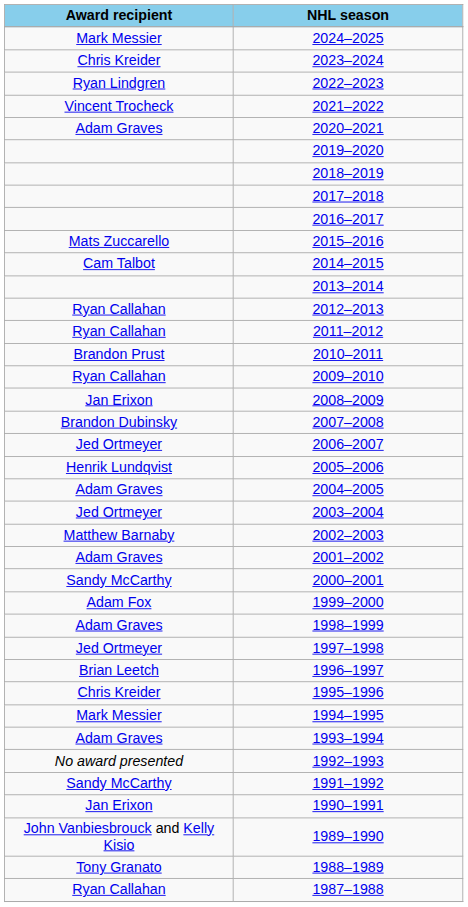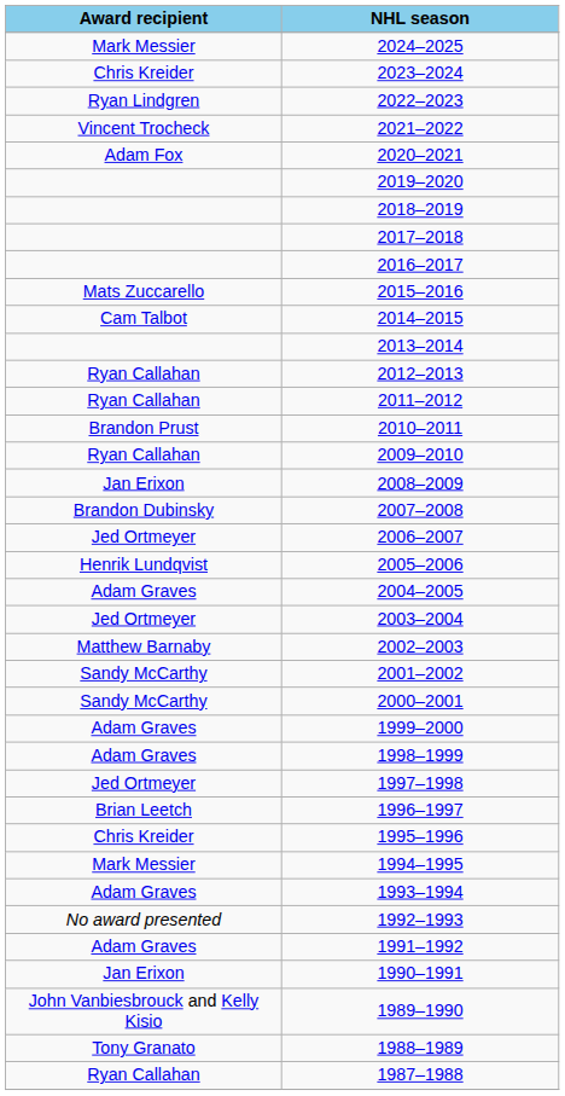 <table class="wikitable sortable" style="text-align:center; font-size:100%;">
 <tr>
 <th style="background-color:#87CEEB; width:250px;">Award recipient</th>
 <th style="background-color:#87CEEB; width:250px;">NHL season</th>
 </tr>
 <tr>
 </tr>
 <tr>
 <td><a href='#'>Mark Messier</a></td>
 <td><a href='#'>2024–2025</a></td>
 </tr>
 <tr>
 <td><a href='#'>Chris Kreider</a></td>
 <td><a href='#'>2023–2024</a></td>
 </tr>
 <tr>
 <td><a href='#'>Ryan Lindgren</a></td>
 <td><a href='#'>2022–2023</a></td>
 </tr>
 <tr>
 <td><a href='#'>Vincent Trocheck </a></td>
 <td><a href='#'>2021–2022</a></td>
 </tr>
 <tr>
-<td><a href='#'>Adam Graves</a></td>
+<td><a href='#'>Adam Fox</a></td>
 <td><a href='#'>2020–2021</a></td>
 </tr>
 <tr>
 <td></td>
 <td><a href='#'>2019–2020</a></td>
 </tr>
 <tr>
 <td></td>
 <td><a href='#'>2018–2019</a></td>
 </tr>
 <tr>
 <td></td>
 <td><a href='#'>2017–2018</a></td>
 </tr>
 <tr>
 <td></td>
 <td><a href='#'>2016–2017</a></td>
 </tr>
 <tr>
 <td><a href='#'>Mats Zuccarello</a></td>
 <td><a href='#'>2015–2016</a></td>
 </tr>
 <tr>
 <td><a href='#'>Cam Talbot</a></td>
 <td><a href='#'>2014–2015</a></td>
 </tr>
 <tr>
 <td></td>
 <td><a href='#'>2013–2014</a></td>
 </tr>
 <tr>
 <td><a href='#'>Ryan Callahan</a></td>
 <td><a href='#'>2012–2013</a></td>
 </tr>
 <tr>
 <td><a href='#'>Ryan Callahan</a></td>
 <td><a href='#'>2011–2012</a></td>
 </tr>
 <tr>
 <td><a href='#'>Brandon Prust</a></td>
 <td><a href='#'>2010–2011</a></td>
 </tr>
 <tr>
 <td><a href='#'>Ryan Callahan</a></td>
 <td><a href='#'>2009–2010</a></td>
 </tr>
 <tr>
 <td><a href='#'>Jan Erixon</a></td>
 <td><a href='#'>2008–2009</a></td>
 </tr>
 <tr>
 <td><a href='#'>Brandon Dubinsky</a></td>
 <td><a href='#'>2007–2008</a></td>
 </tr>
 <tr>
 <td><a href='#'>Jed Ortmeyer</a></td>
 <td><a href='#'>2006–2007</a></td>
 </tr>
 <tr>
 <td><a href='#'>Henrik Lundqvist</a></td>
 <td><a href='#'>2005–2006</a></td>
 </tr>
 <tr>
 <td><a href='#'>Adam Graves</a></td>
 <td><a href='#'>2004–2005</a></td>
 </tr>
 <tr>
 <td><a href='#'>Jed Ortmeyer</a></td>
 <td><a href='#'>2003–2004</a></td>
 </tr>
 <tr>
 <td><a href='#'>Matthew Barnaby</a></td>
 <td><a href='#'>2002–2003</a></td>
 </tr>
 <tr>
-<td><a href='#'>Adam Graves</a></td>
+<td><a href='#'>Sandy McCarthy</a></td>
 <td><a href='#'>2001–2002</a></td>
 </tr>
 <tr>
 <td><a href='#'>Sandy McCarthy</a></td>
 <td><a href='#'>2000–2001</a></td>
 </tr>
 <tr>
-<td><a href='#'>Adam Fox</a></td>
+<td><a href='#'>Adam Graves</a></td>
 <td><a href='#'>1999–2000</a></td>
 </tr>
 <tr>
 <td><a href='#'>Adam Graves</a></td>
 <td><a href='#'>1998–1999</a></td>
 </tr>
 <tr>
 <td><a href='#'>Jed Ortmeyer</a></td>
 <td><a href='#'>1997–1998</a></td>
 </tr>
 <tr>
 <td><a href='#'>Brian Leetch</a></td>
 <td><a href='#'>1996–1997</a></td>
 </tr>
 <tr>
 <td><a href='#'>Chris Kreider</a></td>
 <td><a href='#'>1995–1996</a></td>
 </tr>
 <tr>
 <td><a href='#'>Mark Messier</a></td>
 <td><a href='#'>1994–1995</a></td>
 </tr>
 <tr>
 <td><a href='#'>Adam Graves</a></td>
 <td><a href='#'>1993–1994</a></td>
 </tr>
 <tr>
 <td><em>No award presented</em></td>
 <td><a href='#'>1992–1993</a></td>
 </tr>
 <tr>
-<td><a href='#'>Sandy McCarthy</a></td>
+<td><a href='#'>Adam Graves</a></td>
 <td><a href='#'>1991–1992</a></td>
 </tr>
 <tr>
 <td><a href='#'>Jan Erixon</a></td>
 <td><a href='#'>1990–1991</a></td>
 </tr>
 <tr>
 <td><a href='#'>John Vanbiesbrouck</a> and <a href='#'>Kelly Kisio</a></td>
 <td><a href='#'>1989–1990</a></td>
 </tr>
 <tr>
 <td><a href='#'>Tony Granato</a></td>
 <td><a href='#'>1988–1989</a></td>
 </tr>
 <tr>
 <td><a href='#'>Ryan Callahan</a></td>
 <td><a href='#'>1987–1988</a></td>
 </tr>
 <tr>
 </tr>
 </table>
